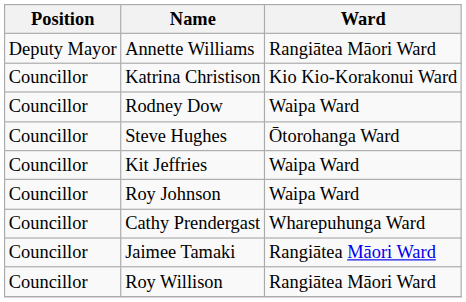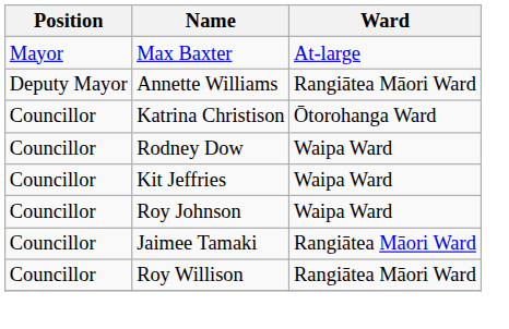 <table class="wikitable">
 <tr>
 <th>Position</th>
 <th>Name</th>
 <th>Ward</th>
+</tr>
+<tr>
+<td><a href='#'>Mayor</a></td>
+<td><a href='#'>Max Baxter</a></td>
+<td><a href='#'>At-large</a></td>
 </tr>
 <tr>
 <td>Deputy Mayor</td>
 <td>Annette Williams</td>
 <td>Rangiātea Māori Ward</td>
 </tr>
 <tr>
 <td>Councillor</td>
 <td>Katrina Christison</td>
-<td>Kio Kio-Korakonui Ward</td>
+<td>Ōtorohanga Ward</td>
 </tr>
 <tr>
 <td>Councillor</td>
 <td>Rodney Dow</td>
 <td>Waipa Ward</td>
-</tr>
-<tr>
-<td>Councillor</td>
-<td>Steve Hughes</td>
-<td>Ōtorohanga Ward</td>
 </tr>
 <tr>
 <td>Councillor</td>
 <td>Kit Jeffries</td>
 <td>Waipa Ward</td>
 </tr>
 <tr>
 <td>Councillor</td>
 <td>Roy Johnson</td>
 <td>Waipa Ward</td>
-</tr>
-<tr>
-<td>Councillor</td>
-<td>Cathy Prendergast</td>
-<td>Wharepuhunga Ward</td>
 </tr>
 <tr>
 <td>Councillor</td>
 <td>Jaimee Tamaki</td>
 <td>Rangiātea <a href='#'>Māori Ward</a></td>
 </tr>
 <tr>
 <td>Councillor</td>
 <td>Roy Willison</td>
 <td>Rangiātea Māori Ward</td>
 </tr>
 <tr>
 </tr>
 </table>
